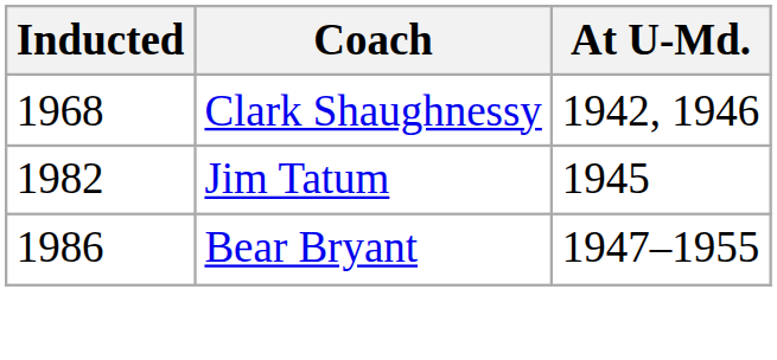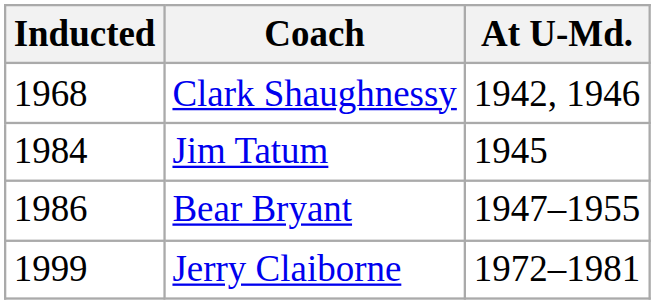 <table class="wikitable" style="background:#ffffff;">
 <tr>
 <th>Inducted</th>
 <th>Coach</th>
 <th>At U-Md.</th>
 </tr>
 <tr>
 <td>1968</td>
 <td><a href='#'>Clark Shaughnessy</a></td>
 <td>1942, 1946</td>
 </tr>
 <tr>
-<td>1982</td>
+<td>1984</td>
 <td><a href='#'>Jim Tatum</a></td>
 <td>1945</td>
 </tr>
 <tr>
 <td>1986</td>
 <td><a href='#'>Bear Bryant</a></td>
 <td>1947–1955</td>
 </tr>
+<tr>
+<td>1999</td>
+<td><a href='#'>Jerry Claiborne</a></td>
+<td>1972–1981</td>
+</tr>
 </table>
